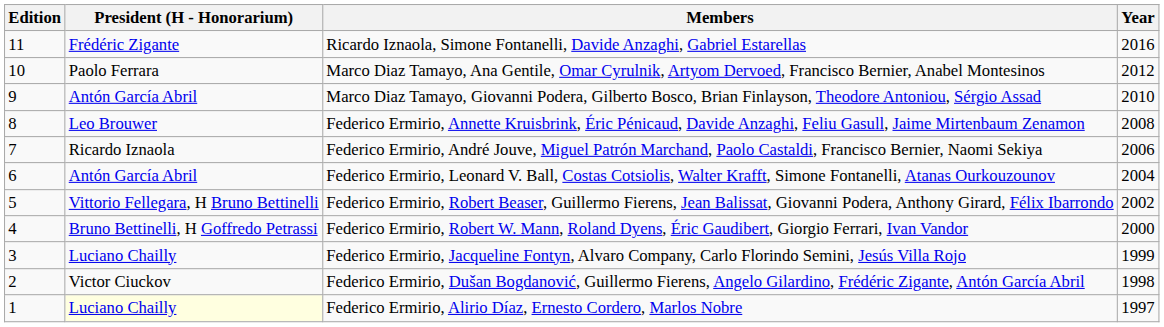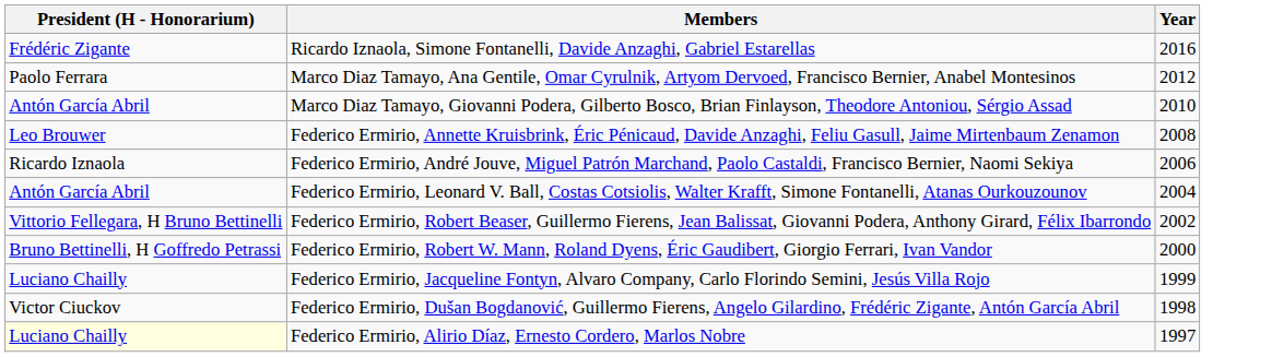 <table class="wikitable sortable">
 <tr>
-<th class="sortable">Edition</th>
 <th>President (H - Honorarium)</th>
 <th>Members</th>
 <th>Year</th>
 </tr>
 <tr>
-<td>11</td>
 <td> <a href='#'>Frédéric Zigante</a></td>
 <td> Ricardo Iznaola,  Simone Fontanelli,  <a href='#'>Davide Anzaghi</a>,  <a href='#'>Gabriel Estarellas</a></td>
 <td>2016</td>
 </tr>
 <tr>
-<td>10</td>
 <td> Paolo Ferrara</td>
 <td> Marco Diaz Tamayo,  Ana Gentile,  <a href='#'>Omar Cyrulnik</a>,  <a href='#'>Artyom Dervoed</a>,  Francisco Bernier,  Anabel Montesinos</td>
 <td>2012</td>
 </tr>
 <tr>
-<td>9</td>
 <td> <a href='#'>Antón García Abril</a></td>
 <td> Marco Diaz Tamayo,  Giovanni Podera,  Gilberto Bosco,  Brian Finlayson,  <a href='#'>Theodore Antoniou</a>,  <a href='#'>Sérgio Assad</a></td>
 <td>2010</td>
 </tr>
 <tr>
-<td>8</td>
 <td> <a href='#'>Leo Brouwer</a></td>
 <td> Federico Ermirio,  <a href='#'>Annette Kruisbrink</a>,  <a href='#'>Éric Pénicaud</a>,  <a href='#'>Davide Anzaghi</a>,  <a href='#'>Feliu Gasull</a>,  <a href='#'>Jaime Mirtenbaum Zenamon</a></td>
 <td>2008</td>
 </tr>
 <tr>
-<td>7</td>
 <td> Ricardo Iznaola</td>
 <td> Federico Ermirio,  André Jouve,  <a href='#'>Miguel Patrón Marchand</a>,  <a href='#'>Paolo Castaldi</a>,  Francisco Bernier,  Naomi Sekiya</td>
 <td>2006</td>
 </tr>
 <tr>
-<td>6</td>
 <td> <a href='#'>Antón García Abril</a></td>
 <td> Federico Ermirio,  Leonard V. Ball,  <a href='#'>Costas Cotsiolis</a>,  <a href='#'>Walter Krafft</a>,  Simone Fontanelli,  <a href='#'>Atanas Ourkouzounov</a></td>
 <td>2004</td>
 </tr>
 <tr>
-<td>5</td>
 <td> <a href='#'>Vittorio Fellegara</a>, H  <a href='#'>Bruno Bettinelli</a></td>
 <td> Federico Ermirio,  <a href='#'>Robert Beaser</a>,  Guillermo Fierens,  <a href='#'>Jean Balissat</a>,  Giovanni Podera,  Anthony Girard,  <a href='#'>Félix Ibarrondo</a></td>
 <td>2002</td>
 </tr>
 <tr>
-<td>4</td>
 <td> <a href='#'>Bruno Bettinelli</a>, H  <a href='#'>Goffredo Petrassi</a></td>
 <td> Federico Ermirio,  <a href='#'>Robert W. Mann</a>,  <a href='#'>Roland Dyens</a>,  <a href='#'>Éric Gaudibert</a>,  Giorgio Ferrari,  <a href='#'>Ivan Vandor</a></td>
 <td>2000</td>
 </tr>
 <tr>
-<td>3</td>
 <td> <a href='#'>Luciano Chailly</a></td>
 <td> Federico Ermirio,  <a href='#'>Jacqueline Fontyn</a>,  Alvaro Company,  Carlo Florindo Semini,  <a href='#'>Jesús Villa Rojo</a></td>
 <td>1999</td>
 </tr>
 <tr>
-<td>2</td>
 <td> Victor Ciuckov</td>
 <td> Federico Ermirio,  <a href='#'>Dušan Bogdanović</a>,  Guillermo Fierens,  <a href='#'>Angelo Gilardino</a>,   <a href='#'>Frédéric Zigante</a>,  <a href='#'>Antón García Abril</a></td>
 <td>1998</td>
 </tr>
 <tr>
-<td>1</td>
 <td style="background: lightyellow;"> <a href='#'>Luciano Chailly</a></td>
 <td> Federico Ermirio,  <a href='#'>Alirio Díaz</a>,  <a href='#'>Ernesto Cordero</a>,  <a href='#'>Marlos Nobre</a></td>
 <td>1997</td>
 </tr>
 </table>
